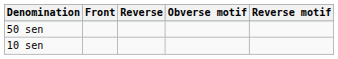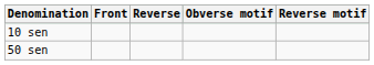 <table class="wikitable">
 <tr style="background:#2E8B57;">
 <th>Denomination</th>
 <th>Front</th>
 <th>Reverse</th>
 <th>Obverse motif</th>
 <th>Reverse motif</th>
 </tr>
 <tr>
+<td>10 sen</td>
+<td></td>
+<td></td>
+<td></td>
+<td></td>
+</tr>
+<tr>
 <td>50 sen</td>
 <td></td>
 <td></td>
 <td></td>
 <td></td>
 </tr>
-<tr>
-<td>10 sen</td>
-<td></td>
-<td></td>
-<td></td>
-<td></td>
-</tr>
 </table>
